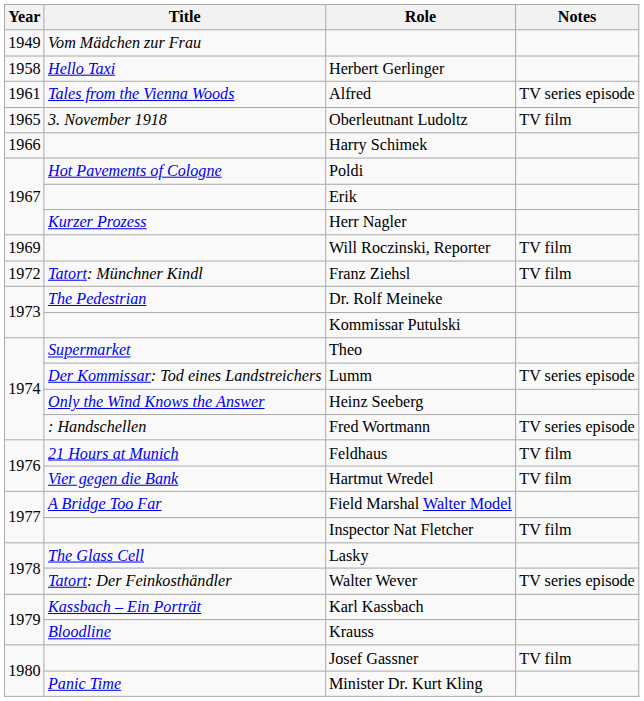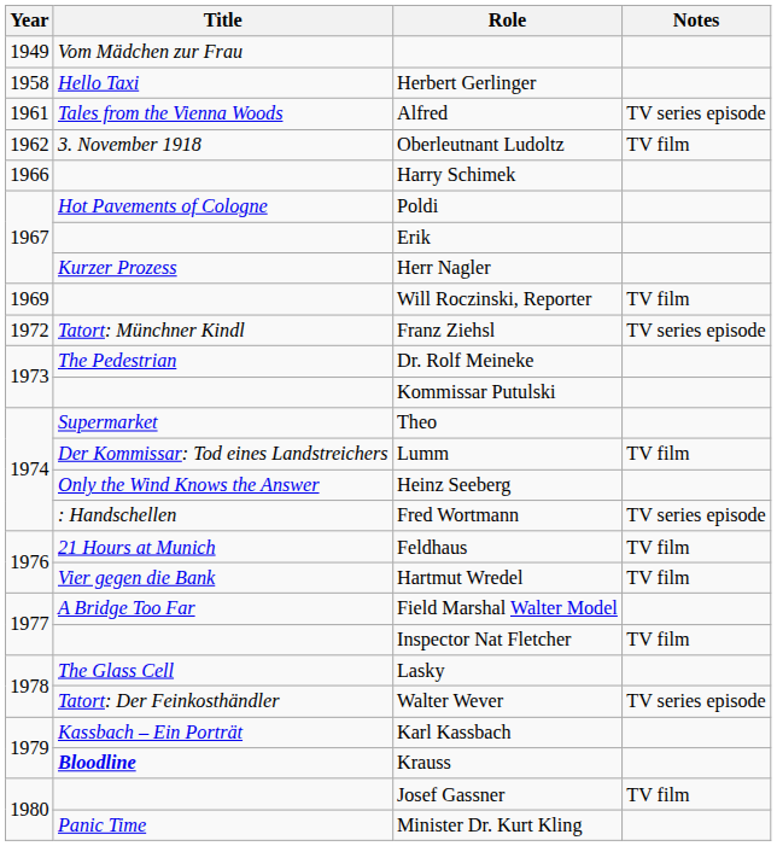 <table class="wikitable">
 <tr>
 <th>Year</th>
 <th>Title</th>
 <th>Role</th>
 <th>Notes</th>
 </tr>
 <tr>
 <td>1949</td>
 <td><em>Vom Mädchen zur Frau</em></td>
 <td></td>
 <td></td>
 </tr>
 <tr>
 <td>1958</td>
 <td><em><a href='#'>Hello Taxi</a></em></td>
 <td>Herbert Gerlinger</td>
 <td></td>
 </tr>
 <tr>
 <td>1961</td>
 <td><em><a href='#'>Tales from the Vienna Woods</a></em></td>
 <td>Alfred</td>
 <td>TV series episode</td>
 </tr>
 <tr>
-<td>1965</td>
+<td>1962</td>
 <td><em>3. November 1918</em></td>
 <td>Oberleutnant Ludoltz</td>
 <td>TV film</td>
 </tr>
 <tr>
 <td>1966</td>
 <td><em></em></td>
 <td>Harry Schimek</td>
 <td></td>
 </tr>
 <tr>
 <td rowspan=3>1967</td>
 <td><em><a href='#'>Hot Pavements of Cologne</a></em></td>
 <td>Poldi</td>
 <td></td>
 </tr>
 <tr>
 <td><em></em></td>
 <td>Erik</td>
 <td></td>
 </tr>
 <tr>
 <td><em><a href='#'>Kurzer Prozess</a></em></td>
 <td>Herr Nagler</td>
 <td></td>
 </tr>
 <tr>
 <td>1969</td>
 <td><em></em></td>
 <td>Will Roczinski, Reporter</td>
 <td>TV film</td>
 </tr>
 <tr>
 <td>1972</td>
 <td><em><a href='#'>Tatort</a>: Münchner Kindl</em></td>
 <td>Franz Ziehsl</td>
-<td>TV film</td>
+<td>TV series episode</td>
 </tr>
 <tr>
 <td rowspan=2>1973</td>
 <td><em><a href='#'>The Pedestrian</a></em></td>
 <td>Dr. Rolf Meineke</td>
 <td></td>
 </tr>
 <tr>
 <td><em></em></td>
 <td>Kommissar Putulski</td>
 <td></td>
 </tr>
 <tr>
 <td rowspan=4>1974</td>
 <td><em><a href='#'>Supermarket</a></em></td>
 <td>Theo</td>
 <td></td>
 </tr>
 <tr>
 <td><em><a href='#'>Der Kommissar</a>: Tod eines Landstreichers</em></td>
 <td>Lumm</td>
-<td>TV series episode</td>
+<td>TV film</td>
 </tr>
 <tr>
 <td><em><a href='#'>Only the Wind Knows the Answer</a></em></td>
 <td>Heinz Seeberg</td>
 <td></td>
 </tr>
 <tr>
 <td><em>: Handschellen</em></td>
 <td>Fred Wortmann</td>
 <td>TV series episode</td>
 </tr>
 <tr>
 <td rowspan=2>1976</td>
 <td><em><a href='#'>21 Hours at Munich</a></em></td>
 <td>Feldhaus</td>
 <td>TV film</td>
 </tr>
 <tr>
 <td><em><a href='#'>Vier gegen die Bank</a></em></td>
 <td>Hartmut Wredel</td>
 <td>TV film</td>
 </tr>
 <tr>
 <td rowspan=2>1977</td>
 <td><em><a href='#'>A Bridge Too Far</a></em></td>
 <td>Field Marshal <a href='#'>Walter Model</a></td>
 <td></td>
 </tr>
 <tr>
 <td><em></em></td>
 <td>Inspector Nat Fletcher</td>
 <td>TV film</td>
 </tr>
 <tr>
 <td rowspan=2>1978</td>
 <td><em><a href='#'>The Glass Cell</a></em></td>
 <td>Lasky</td>
 <td></td>
 </tr>
 <tr>
 <td><em><a href='#'>Tatort</a>: Der Feinkosthändler</em></td>
 <td>Walter Wever</td>
 <td>TV series episode</td>
 </tr>
 <tr>
 <td rowspan=2>1979</td>
 <td><em><a href='#'>Kassbach – Ein Porträt</a></em></td>
 <td>Karl Kassbach</td>
 <td></td>
 </tr>
 <tr>
-<td><em><a href='#'>Bloodline</a></em></td>
+<td><strong><em><a href='#'>Bloodline</a></em></strong></td>
 <td>Krauss</td>
 <td></td>
 </tr>
 <tr>
 <td rowspan=2>1980</td>
 <td><em></em></td>
 <td>Josef Gassner</td>
 <td>TV film</td>
 </tr>
 <tr>
 <td><em><a href='#'>Panic Time</a></em></td>
 <td>Minister Dr. Kurt Kling</td>
 <td></td>
 </tr>
 </table>
